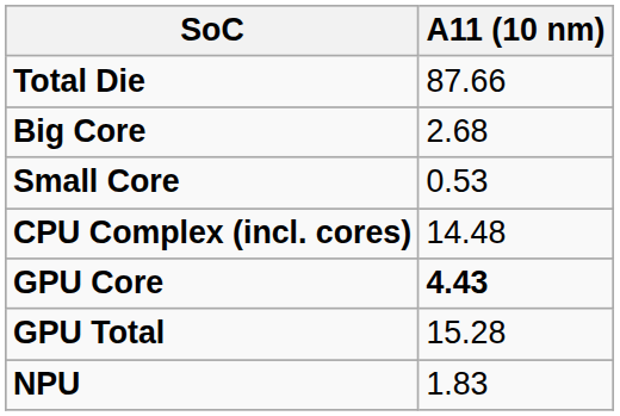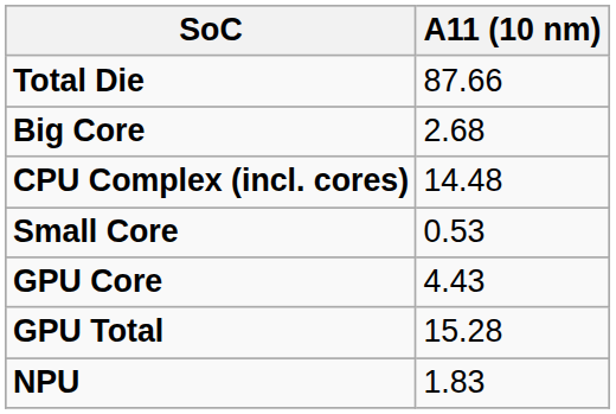 <table class="wikitable">
 <tr>
 <th>SoC</th>
 <th>A11 (10 nm)</th>
 </tr>
 <tr>
 <td><strong>Total Die</strong></td>
 <td>87.66</td>
 </tr>
 <tr>
 <td><strong>Big Core</strong></td>
 <td>2.68</td>
 </tr>
 <tr>
+<td><strong>CPU Complex (incl. cores)</strong></td>
+<td>14.48</td>
+</tr>
+<tr>
 <td><strong>Small Core</strong></td>
 <td>0.53</td>
 </tr>
 <tr>
-<td><strong>CPU Complex (incl. cores)</strong></td>
-<td>14.48</td>
-</tr>
-<tr>
 <td><strong>GPU Core</strong></td>
-<td><strong>4.43</strong></td>
+<td>4.43</td>
 </tr>
 <tr>
 <td><strong>GPU Total</strong></td>
 <td>15.28</td>
 </tr>
 <tr>
 <td><strong>NPU</strong></td>
 <td>1.83</td>
 </tr>
 </table>
